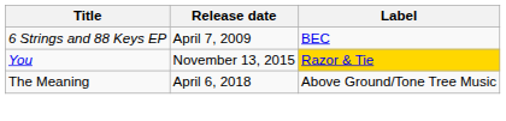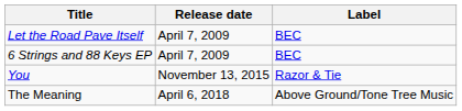 <table class="wikitable">
 <tr>
 <th>Title</th>
 <th>Release date</th>
 <th>Label</th>
+</tr>
+<tr>
+<td><em><a href='#'>Let the Road Pave Itself</a></em></td>
+<td>April 7, 2009</td>
+<td><a href='#'>BEC</a></td>
 </tr>
 <tr>
 <td><em>6 Strings and 88 Keys EP</em></td>
 <td>April 7, 2009</td>
 <td><a href='#'>BEC</a></td>
 </tr>
 <tr>
 <td><em><a href='#'>You</a></em></td>
 <td>November 13, 2015</td>
-<td style="background: gold;"><a href='#'>Razor & Tie</a></td>
+<td><a href='#'>Razor & Tie</a></td>
 </tr>
 <tr>
 <td>The Meaning</td>
 <td>April 6, 2018</td>
 <td>Above Ground/Tone Tree Music</td>
 </tr>
 </table>
